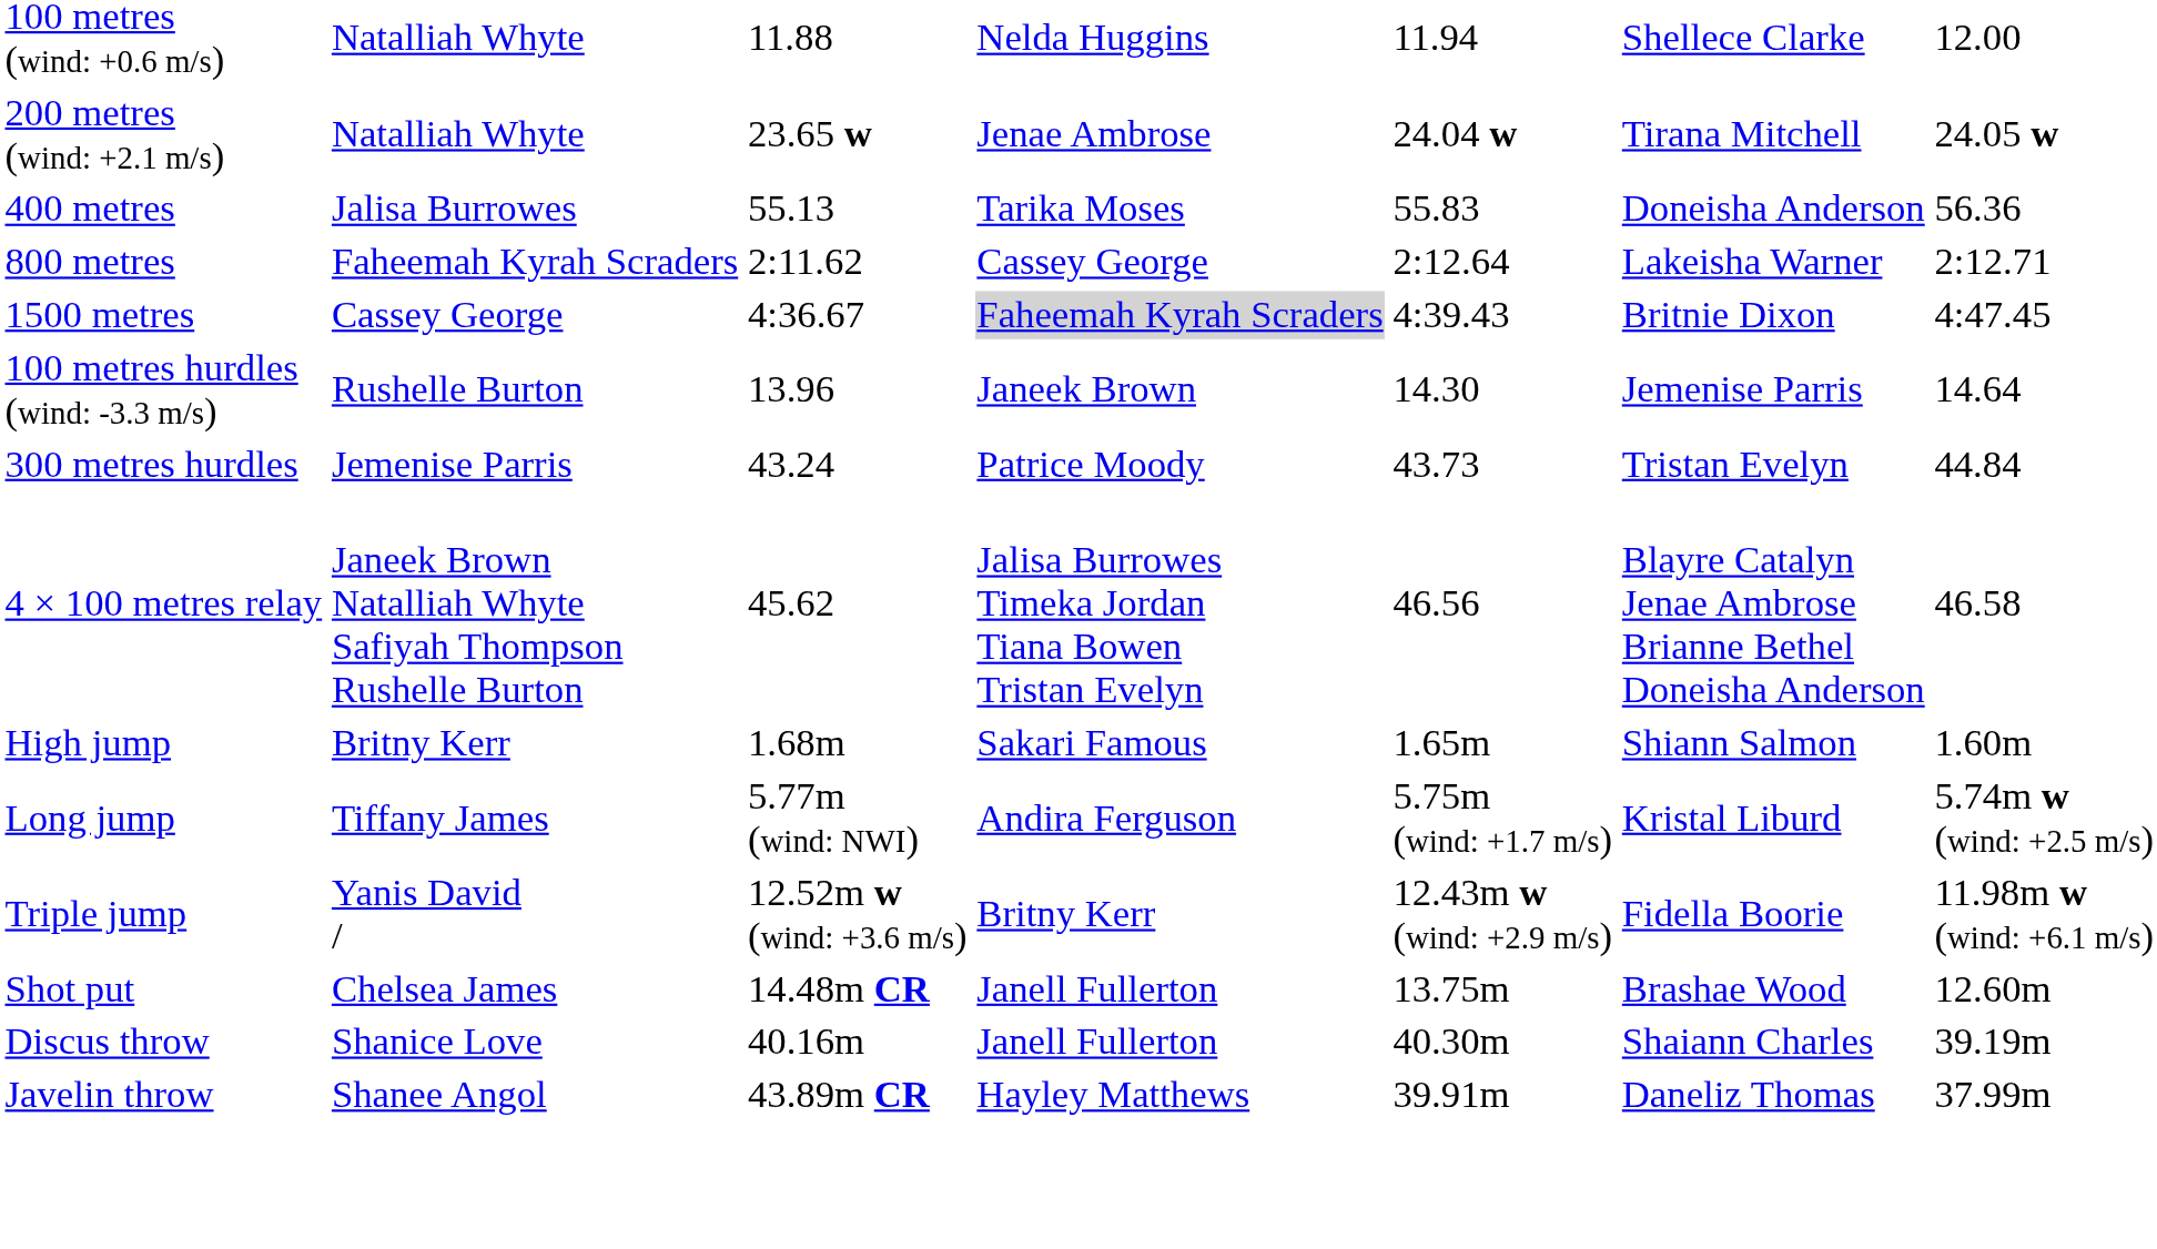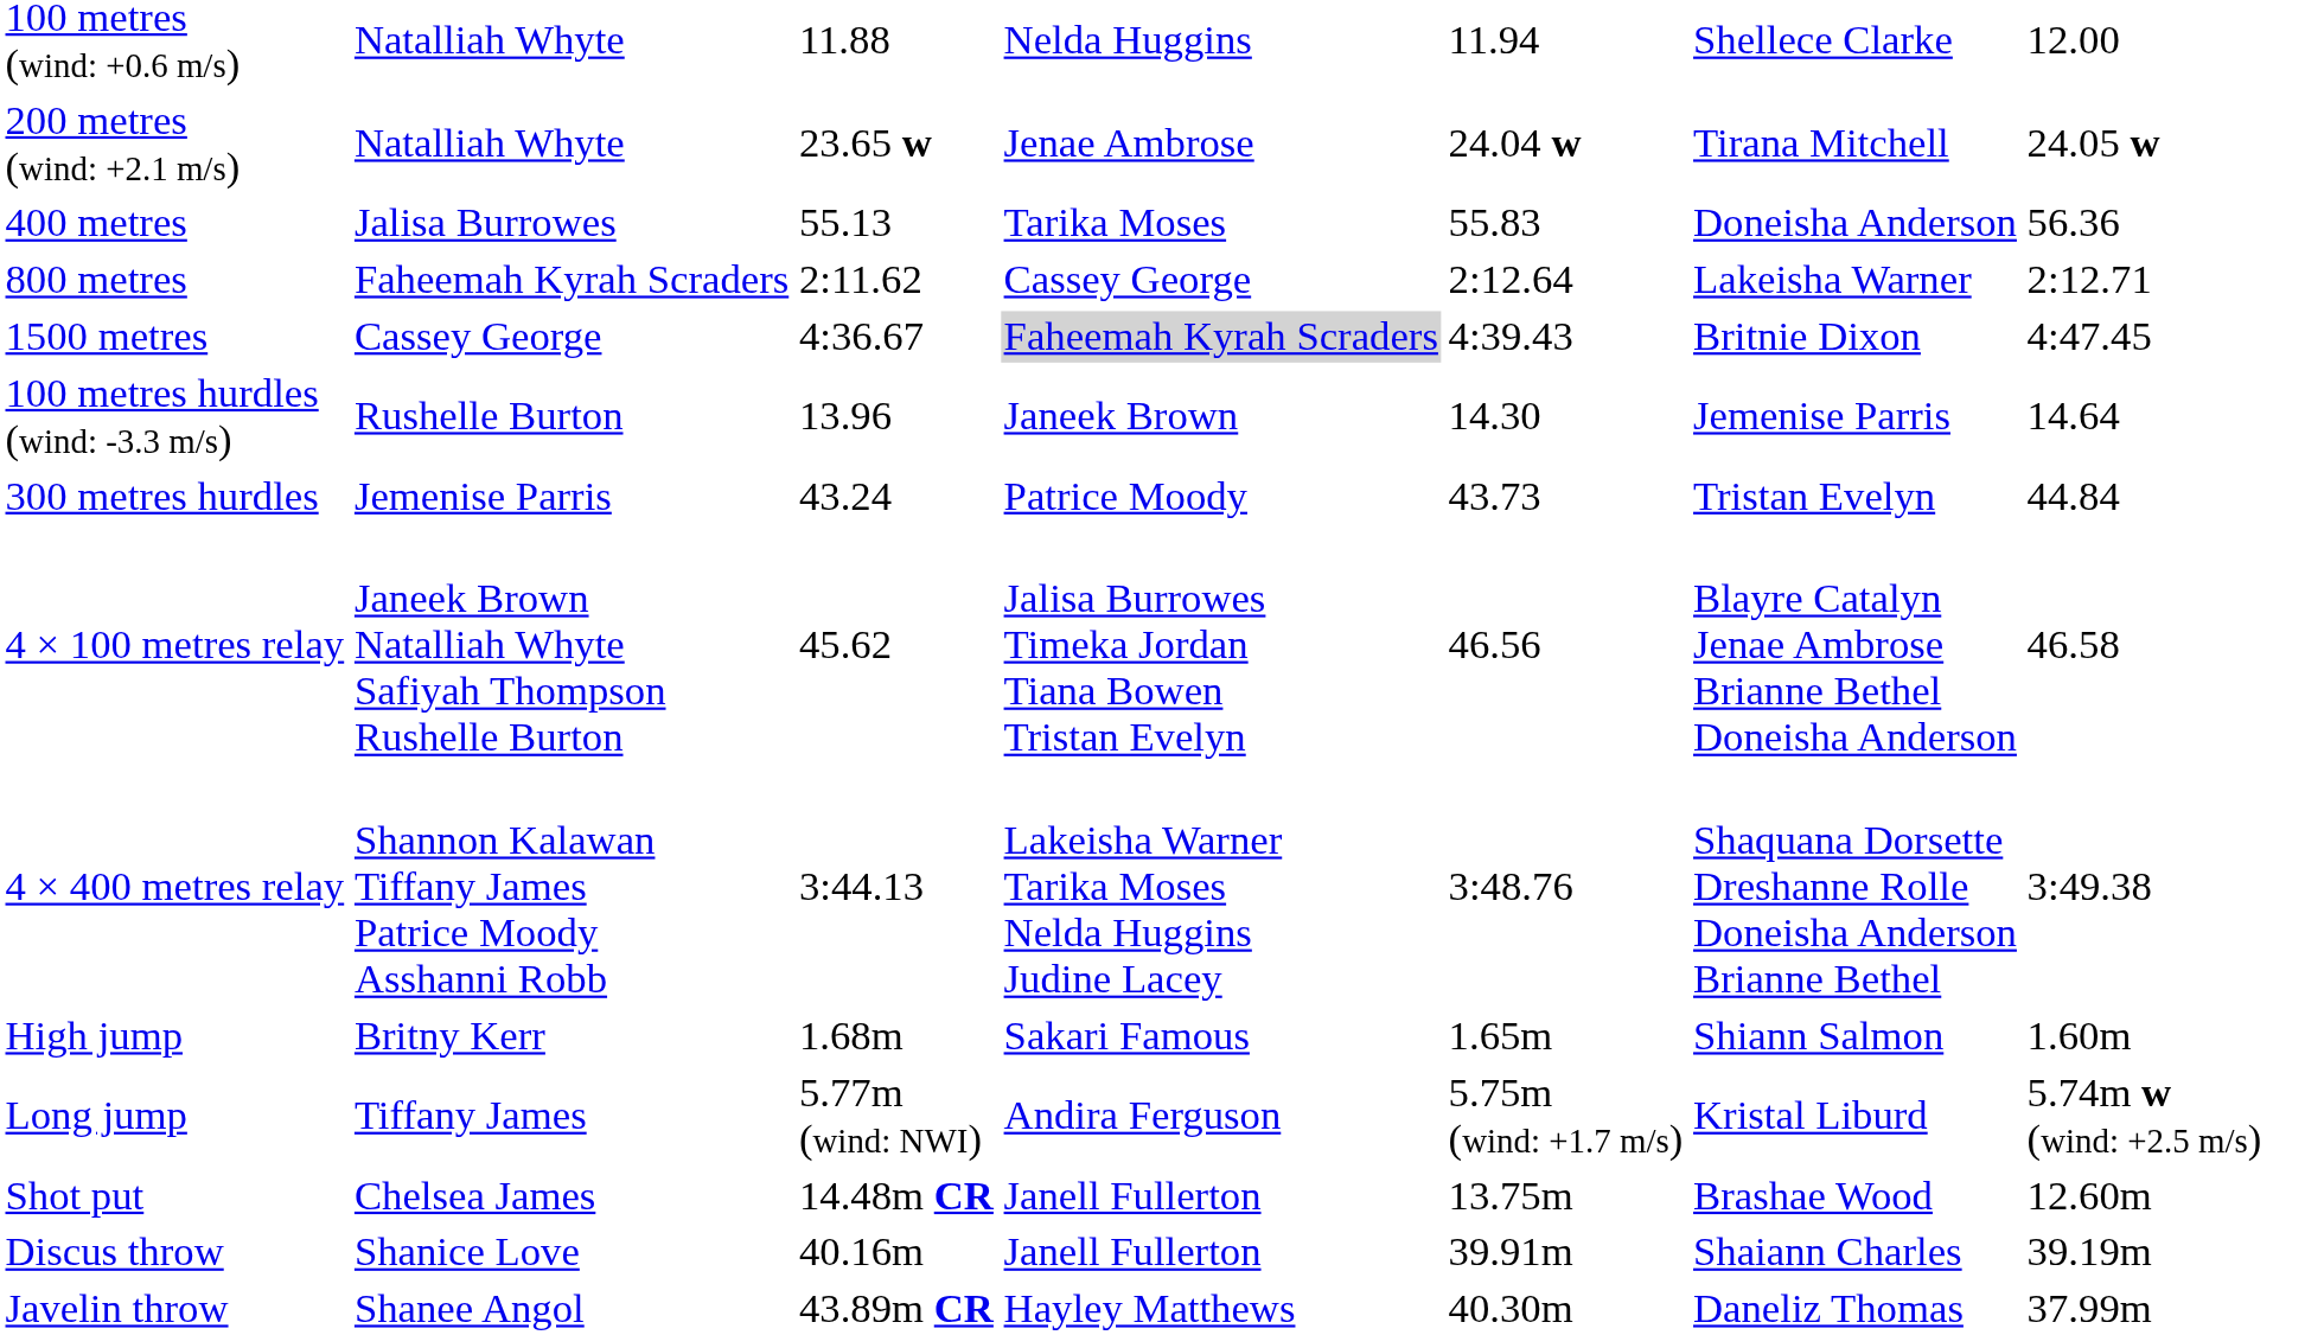 <table>
 <tr>
 <td><a href='#'>100 metres</a> <br>(<small>wind: +0.6 m/s</small>)</td>
 <td align=left><a href='#'>Natalliah Whyte</a> <br> </td>
 <td>11.88</td>
 <td align=left><a href='#'>Nelda Huggins</a> <br> </td>
 <td>11.94</td>
 <td align=left><a href='#'>Shellece Clarke</a> <br> </td>
 <td>12.00</td>
 </tr>
 <tr>
 <td><a href='#'>200 metres</a> <br>(<small>wind: +2.1 m/s</small>)</td>
 <td align=left><a href='#'>Natalliah Whyte</a> <br> </td>
 <td>23.65 <strong>w</strong></td>
 <td align=left><a href='#'>Jenae Ambrose</a> <br> </td>
 <td>24.04 <strong>w</strong></td>
 <td align=left><a href='#'>Tirana Mitchell</a> <br> </td>
 <td>24.05 <strong>w</strong></td>
 </tr>
 <tr>
 <td><a href='#'>400 metres</a></td>
 <td align=left><a href='#'>Jalisa Burrowes</a> <br> </td>
 <td>55.13</td>
 <td align=left><a href='#'>Tarika Moses</a> <br> </td>
 <td>55.83</td>
 <td align=left><a href='#'>Doneisha Anderson</a> <br> </td>
 <td>56.36</td>
 </tr>
 <tr>
 <td><a href='#'>800 metres</a></td>
 <td align=left><a href='#'>Faheemah Kyrah Scraders</a> <br> </td>
 <td>2:11.62</td>
 <td align=left><a href='#'>Cassey George</a> <br> </td>
 <td>2:12.64</td>
 <td align=left><a href='#'>Lakeisha Warner</a> <br> </td>
 <td>2:12.71</td>
 </tr>
 <tr>
 <td><a href='#'>1500 metres</a></td>
 <td align=left><a href='#'>Cassey George</a> <br> </td>
 <td>4:36.67</td>
 <td align=left style="background: lightgrey;"><a href='#'>Faheemah Kyrah Scraders</a> <br> </td>
 <td>4:39.43</td>
 <td align=left><a href='#'>Britnie Dixon</a> <br> </td>
 <td>4:47.45</td>
 </tr>
 <tr>
 <td><a href='#'>100 metres hurdles</a> <br>(<small>wind: -3.3 m/s</small>)</td>
 <td align=left><a href='#'>Rushelle Burton</a> <br> </td>
 <td>13.96</td>
 <td align=left><a href='#'>Janeek Brown</a> <br> </td>
 <td>14.30</td>
 <td align=left><a href='#'>Jemenise Parris</a> <br> </td>
 <td>14.64</td>
 </tr>
 <tr>
 <td><a href='#'>300 metres hurdles</a></td>
 <td align=left><a href='#'>Jemenise Parris</a> <br> </td>
 <td>43.24</td>
 <td align=left><a href='#'>Patrice Moody</a> <br> </td>
 <td>43.73</td>
 <td align=left><a href='#'>Tristan Evelyn</a> <br> </td>
 <td>44.84</td>
 </tr>
 <tr>
 <td><a href='#'>4 × 100 metres relay</a></td>
 <td align=left> <br><a href='#'>Janeek Brown</a> <br><a href='#'>Natalliah Whyte</a> <br><a href='#'>Safiyah Thompson</a> <br><a href='#'>Rushelle Burton</a></td>
 <td>45.62</td>
 <td align=left> <br><a href='#'>Jalisa Burrowes</a> <br><a href='#'>Timeka Jordan</a> <br><a href='#'>Tiana Bowen</a> <br><a href='#'>Tristan Evelyn</a></td>
 <td>46.56</td>
 <td align=left> <br><a href='#'>Blayre Catalyn</a> <br><a href='#'>Jenae Ambrose</a> <br><a href='#'>Brianne Bethel</a> <br><a href='#'>Doneisha Anderson</a></td>
 <td>46.58</td>
 </tr>
 <tr>
+<td><a href='#'>4 × 400 metres relay</a></td>
+<td align=left> <br><a href='#'>Shannon Kalawan</a> <br><a href='#'>Tiffany James</a> <br><a href='#'>Patrice Moody</a> <br><a href='#'>Asshanni Robb</a></td>
+<td>3:44.13</td>
+<td align=left> <br><a href='#'>Lakeisha Warner</a> <br><a href='#'>Tarika Moses</a> <br><a href='#'>Nelda Huggins</a> <br><a href='#'>Judine Lacey</a></td>
+<td>3:48.76</td>
+<td align=left> <br><a href='#'>Shaquana Dorsette</a> <br><a href='#'>Dreshanne Rolle</a> <br><a href='#'>Doneisha Anderson</a> <br><a href='#'>Brianne Bethel</a></td>
+<td>3:49.38</td>
+</tr>
+<tr>
 <td><a href='#'>High jump</a></td>
 <td align=left><a href='#'>Britny Kerr</a> <br> </td>
 <td>1.68m</td>
 <td align=left><a href='#'>Sakari Famous</a> <br> </td>
 <td>1.65m</td>
 <td align=left><a href='#'>Shiann Salmon</a> <br> </td>
 <td>1.60m</td>
 </tr>
 <tr>
 <td><a href='#'>Long jump</a></td>
 <td align=left><a href='#'>Tiffany James</a> <br> </td>
 <td>5.77m <br>(<small>wind: NWI</small>)</td>
 <td align=left><a href='#'>Andira Ferguson</a> <br> </td>
 <td>5.75m <br>(<small>wind: +1.7 m/s</small>)</td>
 <td align=left><a href='#'>Kristal Liburd</a> <br> </td>
 <td>5.74m <strong>w</strong><br>(<small>wind: +2.5 m/s</small>)</td>
 </tr>
 <tr>
-<td><a href='#'>Triple jump</a></td>
-<td align=left><a href='#'>Yanis David</a> <br> /</td>
-<td>12.52m <strong>w</strong> <br>(<small>wind: +3.6 m/s</small>)</td>
-<td align=left><a href='#'>Britny Kerr</a> <br> </td>
-<td>12.43m <strong>w</strong> <br>(<small>wind: +2.9 m/s</small>)</td>
-<td align=left><a href='#'>Fidella Boorie</a> <br> </td>
-<td>11.98m <strong>w</strong> <br>(<small>wind: +6.1 m/s</small>)</td>
-</tr>
-<tr>
 <td><a href='#'>Shot put</a></td>
 <td align=left><a href='#'>Chelsea James</a> <br> </td>
 <td>14.48m <a href='#'><strong>CR</strong></a></td>
 <td align=left><a href='#'>Janell Fullerton</a> <br> </td>
 <td>13.75m</td>
 <td align=left><a href='#'>Brashae Wood</a> <br> </td>
 <td>12.60m</td>
 </tr>
 <tr>
 <td><a href='#'>Discus throw</a></td>
 <td align=left><a href='#'>Shanice Love</a> <br> </td>
 <td>40.16m</td>
 <td align=left><a href='#'>Janell Fullerton</a> <br> </td>
-<td>40.30m</td>
+<td>39.91m</td>
 <td align=left><a href='#'>Shaiann Charles</a> <br> </td>
 <td>39.19m</td>
 </tr>
 <tr>
 <td><a href='#'>Javelin throw</a></td>
 <td align=left><a href='#'>Shanee Angol</a> <br> </td>
 <td>43.89m <a href='#'><strong>CR</strong></a></td>
 <td align=left><a href='#'>Hayley Matthews</a> <br> </td>
-<td>39.91m</td>
+<td>40.30m</td>
 <td align=left><a href='#'>Daneliz Thomas</a> <br> </td>
 <td>37.99m</td>
 </tr>
 </table>
